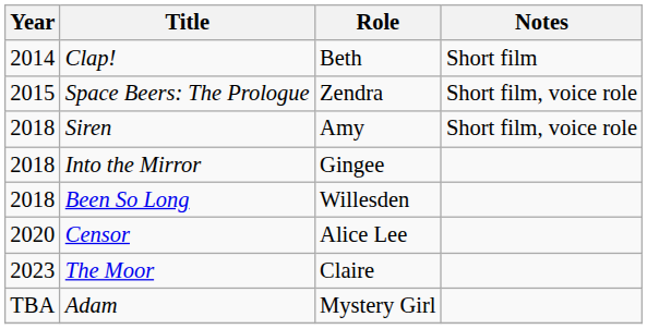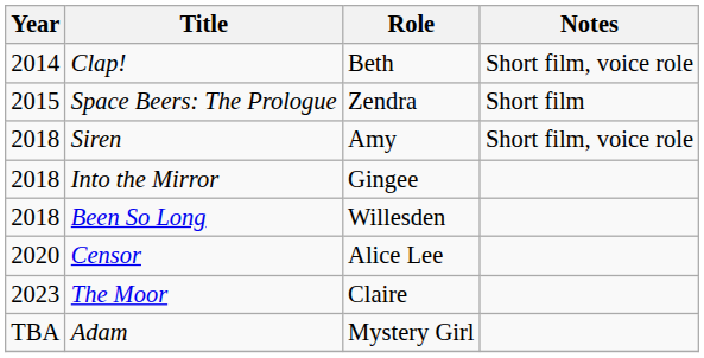 <table class="wikitable plainrowheaders sortable">
 <tr>
 <th scope="col">Year</th>
 <th scope="col">Title</th>
 <th scope="col">Role</th>
 <th scope="col" class="unsortable">Notes</th>
 </tr>
 <tr>
 <td>2014</td>
 <td><em>Clap!</em></td>
 <td>Beth</td>
-<td>Short film</td>
+<td>Short film, voice role</td>
 </tr>
 <tr>
 <td>2015</td>
 <td><em>Space Beers: The Prologue</em></td>
 <td>Zendra</td>
-<td>Short film, voice role</td>
+<td>Short film</td>
 </tr>
 <tr>
 <td>2018</td>
 <td><em>Siren</em></td>
 <td>Amy</td>
 <td>Short film, voice role</td>
 </tr>
 <tr>
 <td>2018</td>
 <td><em>Into the Mirror</em></td>
 <td>Gingee</td>
 <td></td>
 </tr>
 <tr>
 <td>2018</td>
 <td><em><a href='#'>Been So Long</a></em></td>
 <td>Willesden</td>
 <td></td>
 </tr>
 <tr>
 <td>2020</td>
 <td><em><a href='#'>Censor</a></em></td>
 <td>Alice Lee</td>
 <td></td>
 </tr>
 <tr>
 <td>2023</td>
 <td><em><a href='#'>The Moor</a></em></td>
 <td>Claire</td>
 <td></td>
 </tr>
 <tr>
 <td>TBA</td>
 <td><em>Adam</em></td>
 <td>Mystery Girl</td>
 <td></td>
 </tr>
 <tr>
 </tr>
 </table>
